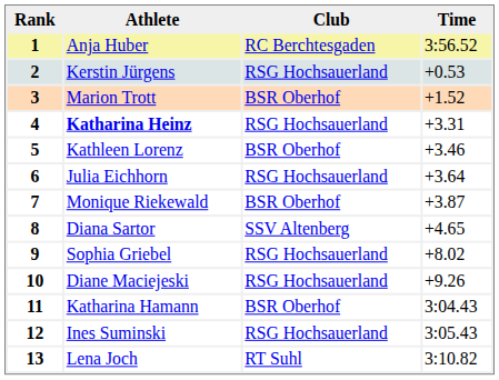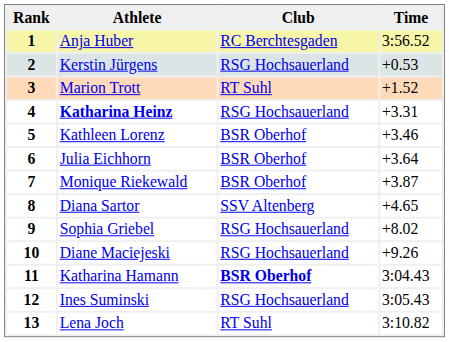 <table style="border:1px solid #808080; background-color:#EFEFEF;" cellspacing="2" cellpadding="2" width="450">
 <tr bgcolor="#EFEFEF">
 <th>Rank</th>
 <th>Athlete</th>
 <th>Club</th>
 <th>Time</th>
 </tr>
 <tr valign="top" bgcolor="#F7F6A8">
 <th>1</th>
 <td><a href='#'>Anja Huber</a></td>
 <td><a href='#'>RC Berchtesgaden</a></td>
 <td>3:56.52</td>
 </tr>
 <tr valign="top" bgcolor="#DCE5E5">
 <th>2</th>
 <td><a href='#'>Kerstin Jürgens</a></td>
 <td><a href='#'>RSG Hochsauerland</a></td>
 <td>+0.53</td>
 </tr>
 <tr valign="top" bgcolor="#FFDAB9">
 <th>3</th>
 <td><a href='#'>Marion Trott</a></td>
-<td><a href='#'>BSR Oberhof</a></td>
+<td><a href='#'>RT Suhl</a></td>
 <td>+1.52</td>
 </tr>
 <tr valign="top" bgcolor="#FFFFFF">
 <th>4</th>
 <td><strong><a href='#'>Katharina Heinz</a></strong></td>
 <td><a href='#'>RSG Hochsauerland</a></td>
 <td>+3.31</td>
 </tr>
 <tr valign="top" bgcolor="#FFFFFF">
 <th>5</th>
 <td><a href='#'>Kathleen Lorenz</a></td>
 <td><a href='#'>BSR Oberhof</a></td>
 <td>+3.46</td>
 </tr>
 <tr valign="top" bgcolor="#FFFFFF">
 <th>6</th>
 <td><a href='#'>Julia Eichhorn</a></td>
-<td><a href='#'>RSG Hochsauerland</a></td>
+<td><a href='#'>BSR Oberhof</a></td>
 <td>+3.64</td>
 </tr>
 <tr valign="top" bgcolor="#FFFFFF">
 <th>7</th>
 <td><a href='#'>Monique Riekewald</a></td>
 <td><a href='#'>BSR Oberhof</a></td>
 <td>+3.87</td>
 </tr>
 <tr valign="top" bgcolor="#FFFFFF">
 <th>8</th>
 <td><a href='#'>Diana Sartor</a></td>
 <td><a href='#'>SSV Altenberg</a></td>
 <td>+4.65</td>
 </tr>
 <tr valign="top" bgcolor="#FFFFFF">
 <th>9</th>
 <td><a href='#'>Sophia Griebel</a></td>
 <td><a href='#'>RSG Hochsauerland</a></td>
 <td>+8.02</td>
 </tr>
 <tr valign="top" bgcolor="#FFFFFF">
 <th>10</th>
 <td><a href='#'>Diane Maciejeski</a></td>
 <td><a href='#'>RSG Hochsauerland</a></td>
 <td>+9.26</td>
 </tr>
 <tr valign="top" bgcolor="#FFFFFF">
 <th>11</th>
 <td><a href='#'>Katharina Hamann</a></td>
-<td><a href='#'>BSR Oberhof</a></td>
+<td><strong><a href='#'>BSR Oberhof</a></strong></td>
 <td>3:04.43</td>
 </tr>
 <tr valign="top" bgcolor="#FFFFFF">
 <th>12</th>
 <td><a href='#'>Ines Suminski</a></td>
 <td><a href='#'>RSG Hochsauerland</a></td>
 <td>3:05.43</td>
 </tr>
 <tr valign="top" bgcolor="#FFFFFF">
 <th>13</th>
 <td><a href='#'>Lena Joch</a></td>
 <td><a href='#'>RT Suhl</a></td>
 <td>3:10.82</td>
 </tr>
 </table>
